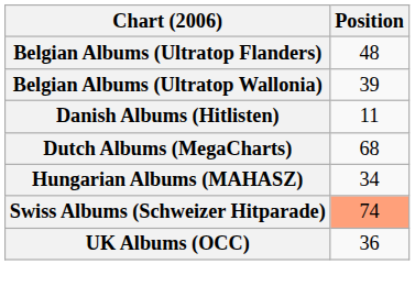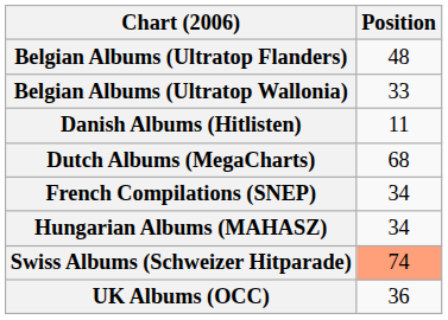 <table class="wikitable sortable plainrowheaders" style="text-align:center">
 <tr>
 <th scope="col">Chart (2006)</th>
 <th scope="col">Position</th>
 </tr>
 <tr>
 <th scope="row">Belgian Albums (Ultratop Flanders)</th>
 <td>48</td>
 </tr>
 <tr>
 <th scope="row">Belgian Albums (Ultratop Wallonia)</th>
-<td>39</td>
+<td>33</td>
 </tr>
 <tr>
 <th scope="row">Danish Albums (Hitlisten)</th>
 <td>11</td>
 </tr>
 <tr>
 <th scope="row">Dutch Albums (MegaCharts)</th>
 <td>68</td>
+</tr>
+<tr>
+<th scope="row">French Compilations (SNEP)</th>
+<td>34</td>
 </tr>
 <tr>
 <th scope="row">Hungarian Albums (MAHASZ)</th>
 <td>34</td>
 </tr>
 <tr>
 <th scope="row">Swiss Albums (Schweizer Hitparade)</th>
 <td style="background: lightsalmon;">74</td>
 </tr>
 <tr>
 <th scope="row">UK Albums (OCC)</th>
 <td>36</td>
 </tr>
 </table>
